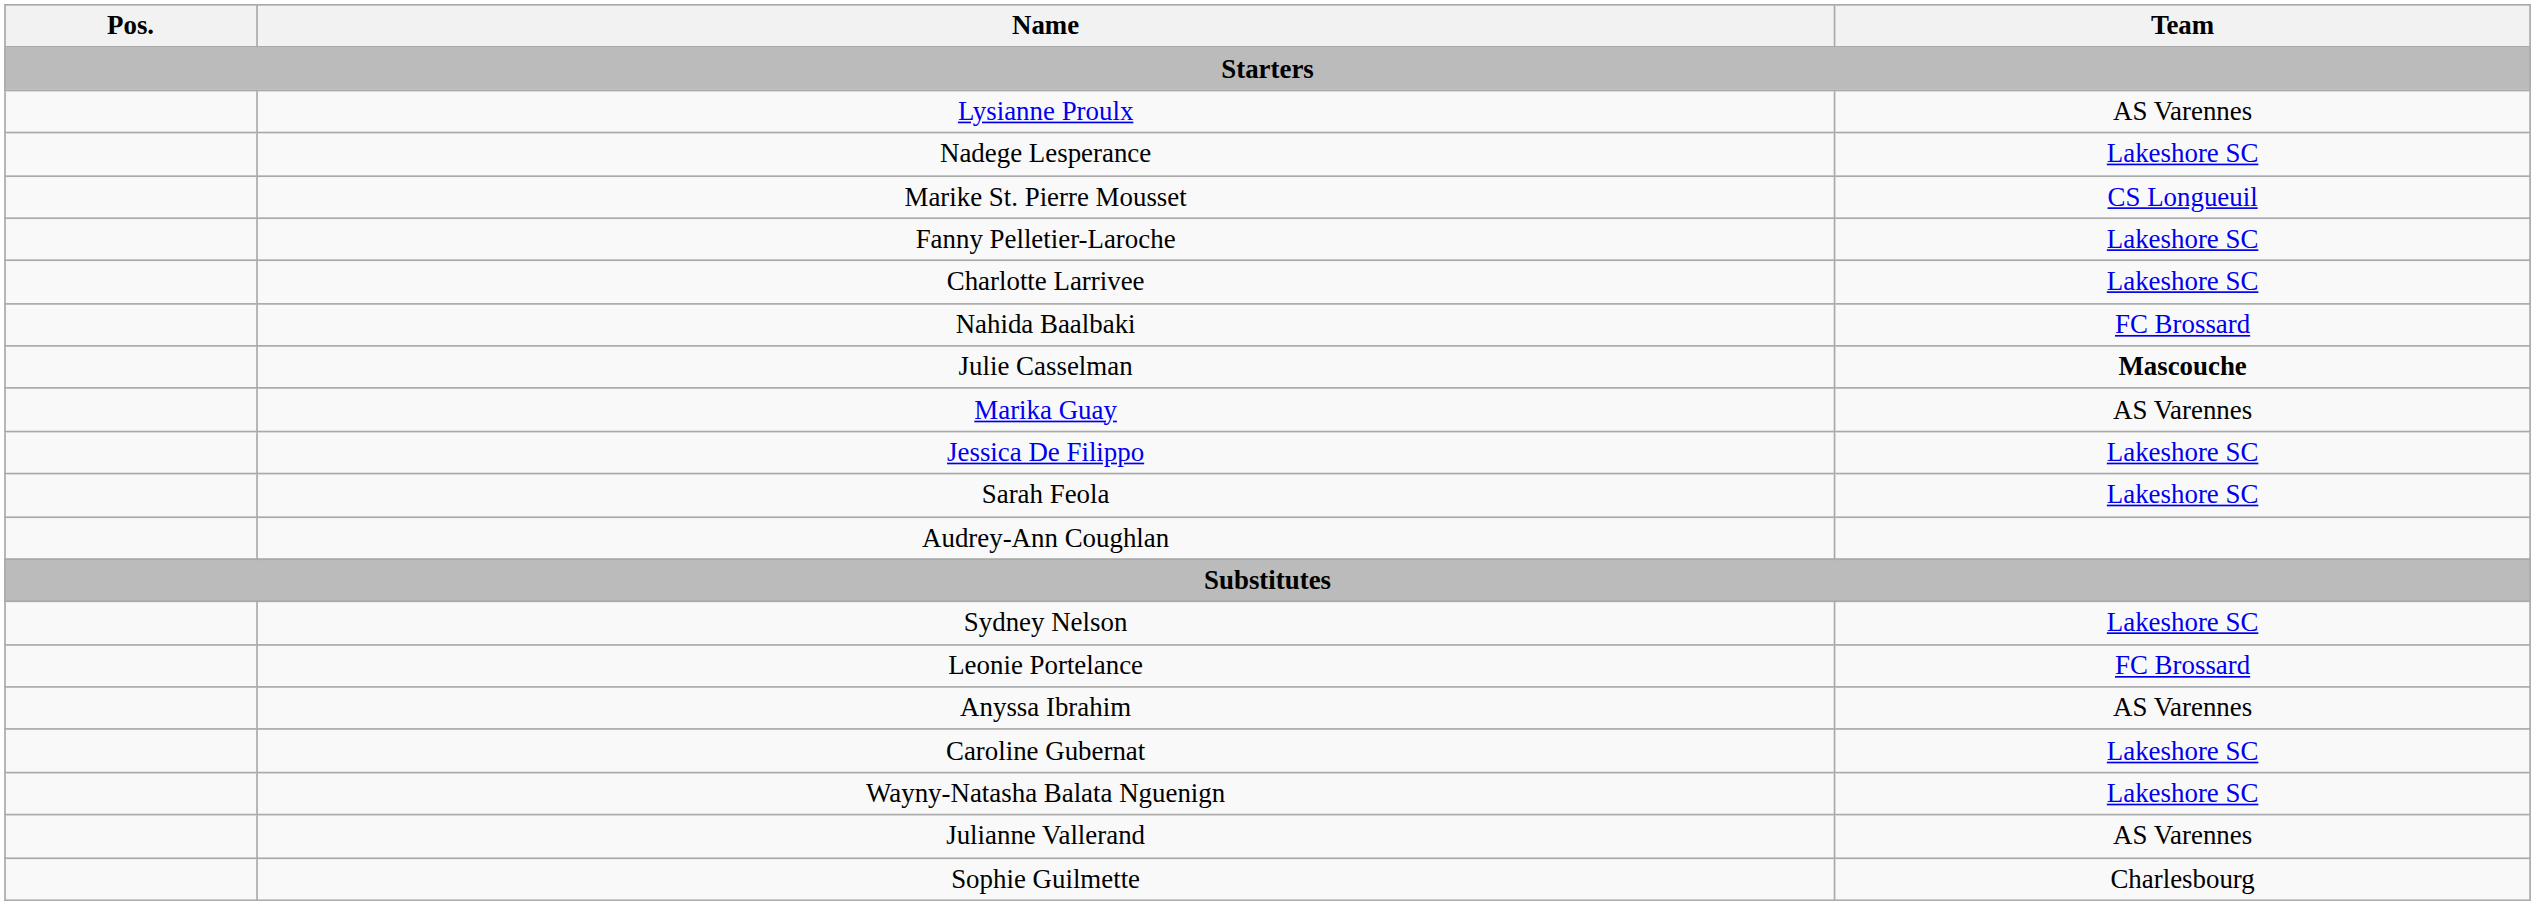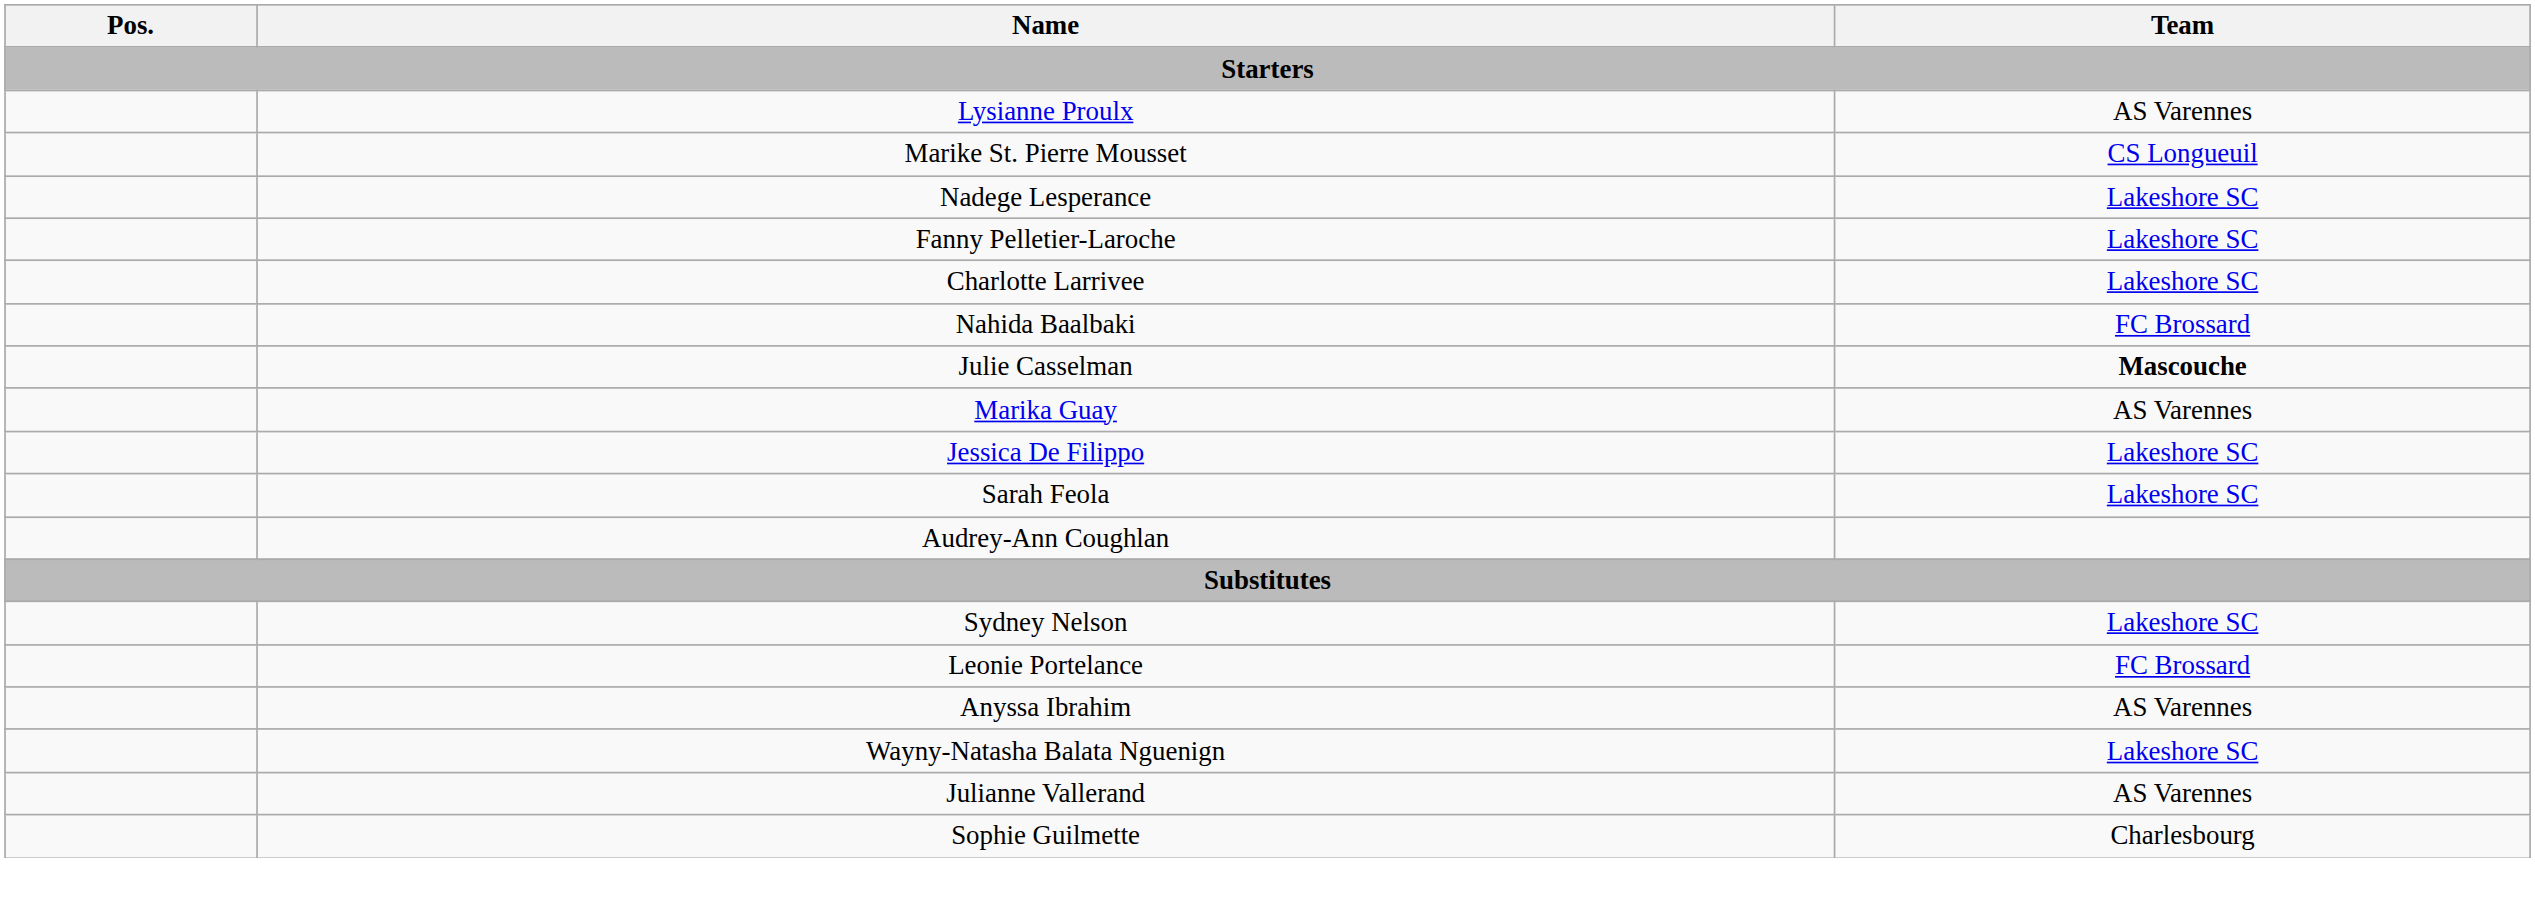 <table class="wikitable mw-collapsible mw-collapsed" style="text-align: center; width: 95%; margin-left: auto; margin-right: auto">
 <tr>
 <th>Pos.</th>
 <th>Name</th>
 <th>Team</th>
 </tr>
 <tr>
 <td colspan=3 style="background: #BBBBBB;"><strong>Starters</strong></td>
 </tr>
 <tr>
 <td></td>
 <td><a href='#'>Lysianne Proulx</a></td>
 <td>AS Varennes</td>
 </tr>
 <tr>
 <td></td>
-<td>Nadege Lesperance</td>
-<td><a href='#'>Lakeshore SC</a></td>
+<td>Marike St. Pierre Mousset</td>
+<td><a href='#'>CS Longueuil</a></td>
 </tr>
 <tr>
 <td></td>
-<td>Marike St. Pierre Mousset</td>
-<td><a href='#'>CS Longueuil</a></td>
+<td>Nadege Lesperance</td>
+<td><a href='#'>Lakeshore SC</a></td>
 </tr>
 <tr>
 <td></td>
 <td>Fanny Pelletier-Laroche</td>
 <td><a href='#'>Lakeshore SC</a></td>
 </tr>
 <tr>
 <td></td>
 <td>Charlotte Larrivee</td>
 <td><a href='#'>Lakeshore SC</a></td>
 </tr>
 <tr>
 <td></td>
 <td>Nahida Baalbaki</td>
 <td><a href='#'>FC Brossard</a></td>
 </tr>
 <tr>
 <td></td>
 <td>Julie Casselman</td>
 <td><strong>Mascouche</strong></td>
 </tr>
 <tr>
 <td></td>
 <td><a href='#'>Marika Guay</a></td>
 <td>AS Varennes</td>
 </tr>
 <tr>
 <td></td>
 <td><a href='#'>Jessica De Filippo</a></td>
 <td><a href='#'>Lakeshore SC</a></td>
 </tr>
 <tr>
 <td></td>
 <td>Sarah Feola</td>
 <td><a href='#'>Lakeshore SC</a></td>
 </tr>
 <tr>
 <td></td>
 <td>Audrey-Ann Coughlan</td>
 <td></td>
 </tr>
 <tr>
 <td colspan=3 style="background: #BBBBBB;"><strong>Substitutes</strong></td>
 </tr>
 <tr>
 <td></td>
 <td>Sydney Nelson</td>
 <td><a href='#'>Lakeshore SC</a></td>
 </tr>
 <tr>
 <td></td>
 <td>Leonie Portelance</td>
 <td><a href='#'>FC Brossard</a></td>
 </tr>
 <tr>
 <td></td>
 <td>Anyssa Ibrahim</td>
 <td>AS Varennes</td>
 </tr>
 <tr>
 <td></td>
-<td>Caroline Gubernat</td>
-<td><a href='#'>Lakeshore SC</a></td>
-</tr>
-<tr>
-<td></td>
 <td>Wayny-Natasha Balata Nguenign</td>
 <td><a href='#'>Lakeshore SC</a></td>
 </tr>
 <tr>
 <td></td>
 <td>Julianne Vallerand</td>
 <td>AS Varennes</td>
 </tr>
 <tr>
 <td></td>
 <td>Sophie Guilmette</td>
 <td>Charlesbourg</td>
 </tr>
 </table>
